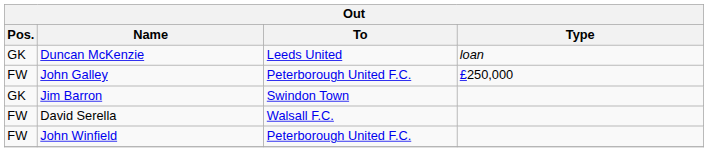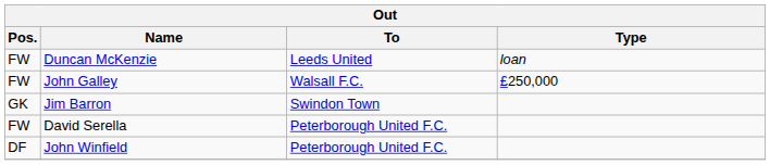 <table class="wikitable" style="font-size:100%;width:99%;">
 <tr>
 <th colspan="4">Out</th>
 </tr>
 <tr>
 <th width=3%>Pos.</th>
 <th width=33%>Name</th>
 <th width=28%>To</th>
 <th width=36%>Type</th>
 </tr>
 <tr>
-<td>GK</td>
+<td>FW</td>
 <td><a href='#'>Duncan McKenzie</a></td>
 <td><a href='#'>Leeds United</a></td>
 <td><em>loan</em></td>
 </tr>
 <tr>
 <td>FW</td>
 <td><a href='#'>John Galley</a></td>
-<td><a href='#'>Peterborough United F.C.</a></td>
+<td><a href='#'>Walsall F.C.</a></td>
 <td><a href='#'>£</a>250,000</td>
 </tr>
 <tr>
 <td>GK</td>
 <td><a href='#'>Jim Barron</a></td>
 <td><a href='#'>Swindon Town</a></td>
 <td></td>
 </tr>
 <tr>
 <td>FW</td>
 <td>David Serella</td>
-<td><a href='#'>Walsall F.C.</a></td>
+<td><a href='#'>Peterborough United F.C.</a></td>
 <td></td>
 </tr>
 <tr>
-<td>FW</td>
+<td>DF</td>
 <td><a href='#'>John Winfield</a></td>
 <td><a href='#'>Peterborough United F.C.</a></td>
 <td></td>
 </tr>
 <tr>
 </tr>
 </table>
